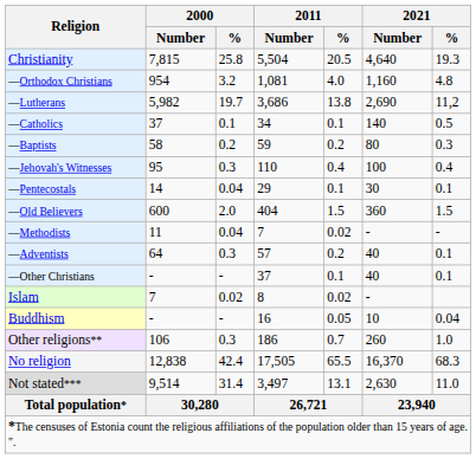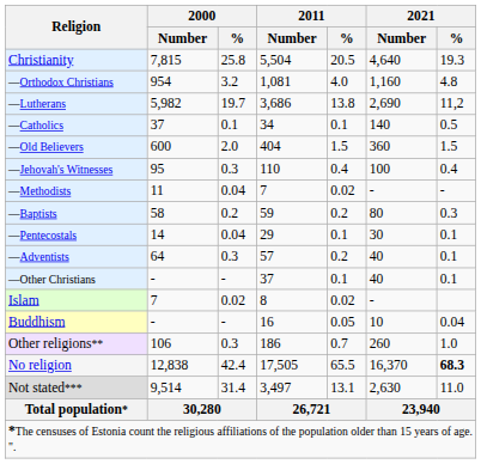 <table class="wikitable">
 <tr>
 <th rowspan="2">Religion</th>
 <th style="text-align:center;" colspan="2">2000</th>
 <th style="text-align:center;" colspan="2">2011</th>
 <th style="text-align:center;" colspan="2">2021</th>
 </tr>
 <tr>
 <th>Number</th>
 <th>%</th>
 <th>Number</th>
 <th>%</th>
 <th>Number</th>
 <th>%</th>
 </tr>
 <tr>
 <td style="background:#E0F0FF;"><a href='#'>Christianity</a></td>
 <td>7,815</td>
 <td>25.8</td>
 <td>5,504</td>
 <td>20.5</td>
 <td>4,640</td>
 <td>19.3</td>
 </tr>
 <tr>
 <td style="background:#E0F0FF;"><small>—<a href='#'>Orthodox Christians</a></small></td>
 <td>954</td>
 <td>3.2</td>
 <td>1,081</td>
 <td>4.0</td>
 <td>1,160</td>
 <td>4.8</td>
 </tr>
 <tr>
 <td style="background:#E0F0FF;"><small>—<a href='#'>Lutherans</a></small></td>
 <td>5,982</td>
 <td>19.7</td>
 <td>3,686</td>
 <td>13.8</td>
 <td>2,690</td>
 <td>11,2</td>
 </tr>
 <tr>
 <td style="background:#E0F0FF;"><small>—<a href='#'>Catholics</a></small></td>
 <td>37</td>
 <td>0.1</td>
 <td>34</td>
 <td>0.1</td>
 <td>140</td>
 <td>0.5</td>
 </tr>
 <tr>
-<td style="background:#E0F0FF;"><small>—<a href='#'>Baptists</a></small></td>
-<td>58</td>
-<td>0.2</td>
-<td>59</td>
-<td>0.2</td>
-<td>80</td>
-<td>0.3</td>
+<td style="background:#E0F0FF;"><small>—<a href='#'>Old Believers</a></small></td>
+<td>600</td>
+<td>2.0</td>
+<td>404</td>
+<td>1.5</td>
+<td>360</td>
+<td>1.5</td>
 </tr>
 <tr>
 <td style="background:#E0F0FF;"><small>—<a href='#'>Jehovah's Witnesses</a></small></td>
 <td>95</td>
 <td>0.3</td>
 <td>110</td>
 <td>0.4</td>
 <td>100</td>
 <td>0.4</td>
 </tr>
 <tr>
+<td style="background:#E0F0FF;"><small>—<a href='#'>Methodists</a></small></td>
+<td>11</td>
+<td>0.04</td>
+<td>7</td>
+<td>0.02</td>
+<td>-</td>
+<td>-</td>
+</tr>
+<tr>
+<td style="background:#E0F0FF;"><small>—<a href='#'>Baptists</a></small></td>
+<td>58</td>
+<td>0.2</td>
+<td>59</td>
+<td>0.2</td>
+<td>80</td>
+<td>0.3</td>
+</tr>
+<tr>
 <td style="background:#E0F0FF;"><small>—<a href='#'>Pentecostals</a></small></td>
 <td>14</td>
 <td>0.04</td>
 <td>29</td>
 <td>0.1</td>
 <td>30</td>
 <td>0.1</td>
-</tr>
-<tr>
-<td style="background:#E0F0FF;"><small>—<a href='#'>Old Believers</a></small></td>
-<td>600</td>
-<td>2.0</td>
-<td>404</td>
-<td>1.5</td>
-<td>360</td>
-<td>1.5</td>
-</tr>
-<tr>
-<td style="background:#E0F0FF;"><small>—<a href='#'>Methodists</a></small></td>
-<td>11</td>
-<td>0.04</td>
-<td>7</td>
-<td>0.02</td>
-<td>-</td>
-<td>-</td>
 </tr>
 <tr>
 <td style="background:#E0F0FF;"><small>—<a href='#'>Adventists</a></small></td>
 <td>64</td>
 <td>0.3</td>
 <td>57</td>
 <td>0.2</td>
 <td>40</td>
 <td>0.1</td>
 </tr>
 <tr>
 <td style="background:#E0F0FF;"><small>—Other Christians</small></td>
 <td>-</td>
 <td>-</td>
 <td>37</td>
 <td>0.1</td>
 <td>40</td>
 <td>0.1</td>
 </tr>
 <tr>
 <td style="background:#E0FFD0;"><a href='#'>Islam</a></td>
 <td>7</td>
 <td>0.02</td>
 <td>8</td>
 <td>0.02</td>
 <td>-</td>
 <td></td>
 </tr>
 <tr>
 <td style="background:#FFFFC0;"><a href='#'>Buddhism</a></td>
 <td>-</td>
 <td>-</td>
 <td>16</td>
 <td>0.05</td>
 <td>10</td>
 <td>0.04</td>
 </tr>
 <tr>
 <td style="background:#F0E0FF;">Other religions<small>**</small></td>
 <td>106</td>
 <td>0.3</td>
 <td>186</td>
 <td>0.7</td>
 <td>260</td>
 <td>1.0</td>
 </tr>
 <tr>
 <td style="background:#F5F5F5;"><a href='#'>No religion</a></td>
 <td>12,838</td>
 <td>42.4</td>
 <td>17,505</td>
 <td>65.5</td>
 <td>16,370</td>
-<td>68.3</td>
+<td><strong>68.3</strong></td>
 </tr>
 <tr>
 <td style="background:#DCDCDC;">Not stated<small>***</small></td>
 <td>9,514</td>
 <td>31.4</td>
 <td>3,497</td>
 <td>13.1</td>
 <td>2,630</td>
 <td>11.0</td>
 </tr>
 <tr>
 <th>Total population<small>*</small></th>
 <th colspan="2">30,280</th>
 <th colspan="2">26,721</th>
 <th colspan="2">23,940</th>
 </tr>
 <tr>
 <td colspan="7"><strong>*</strong><small>The censuses of Estonia count the religious affiliations of the population older than 15 years of age.</small><br><small>".</small></td>
 </tr>
 </table>
